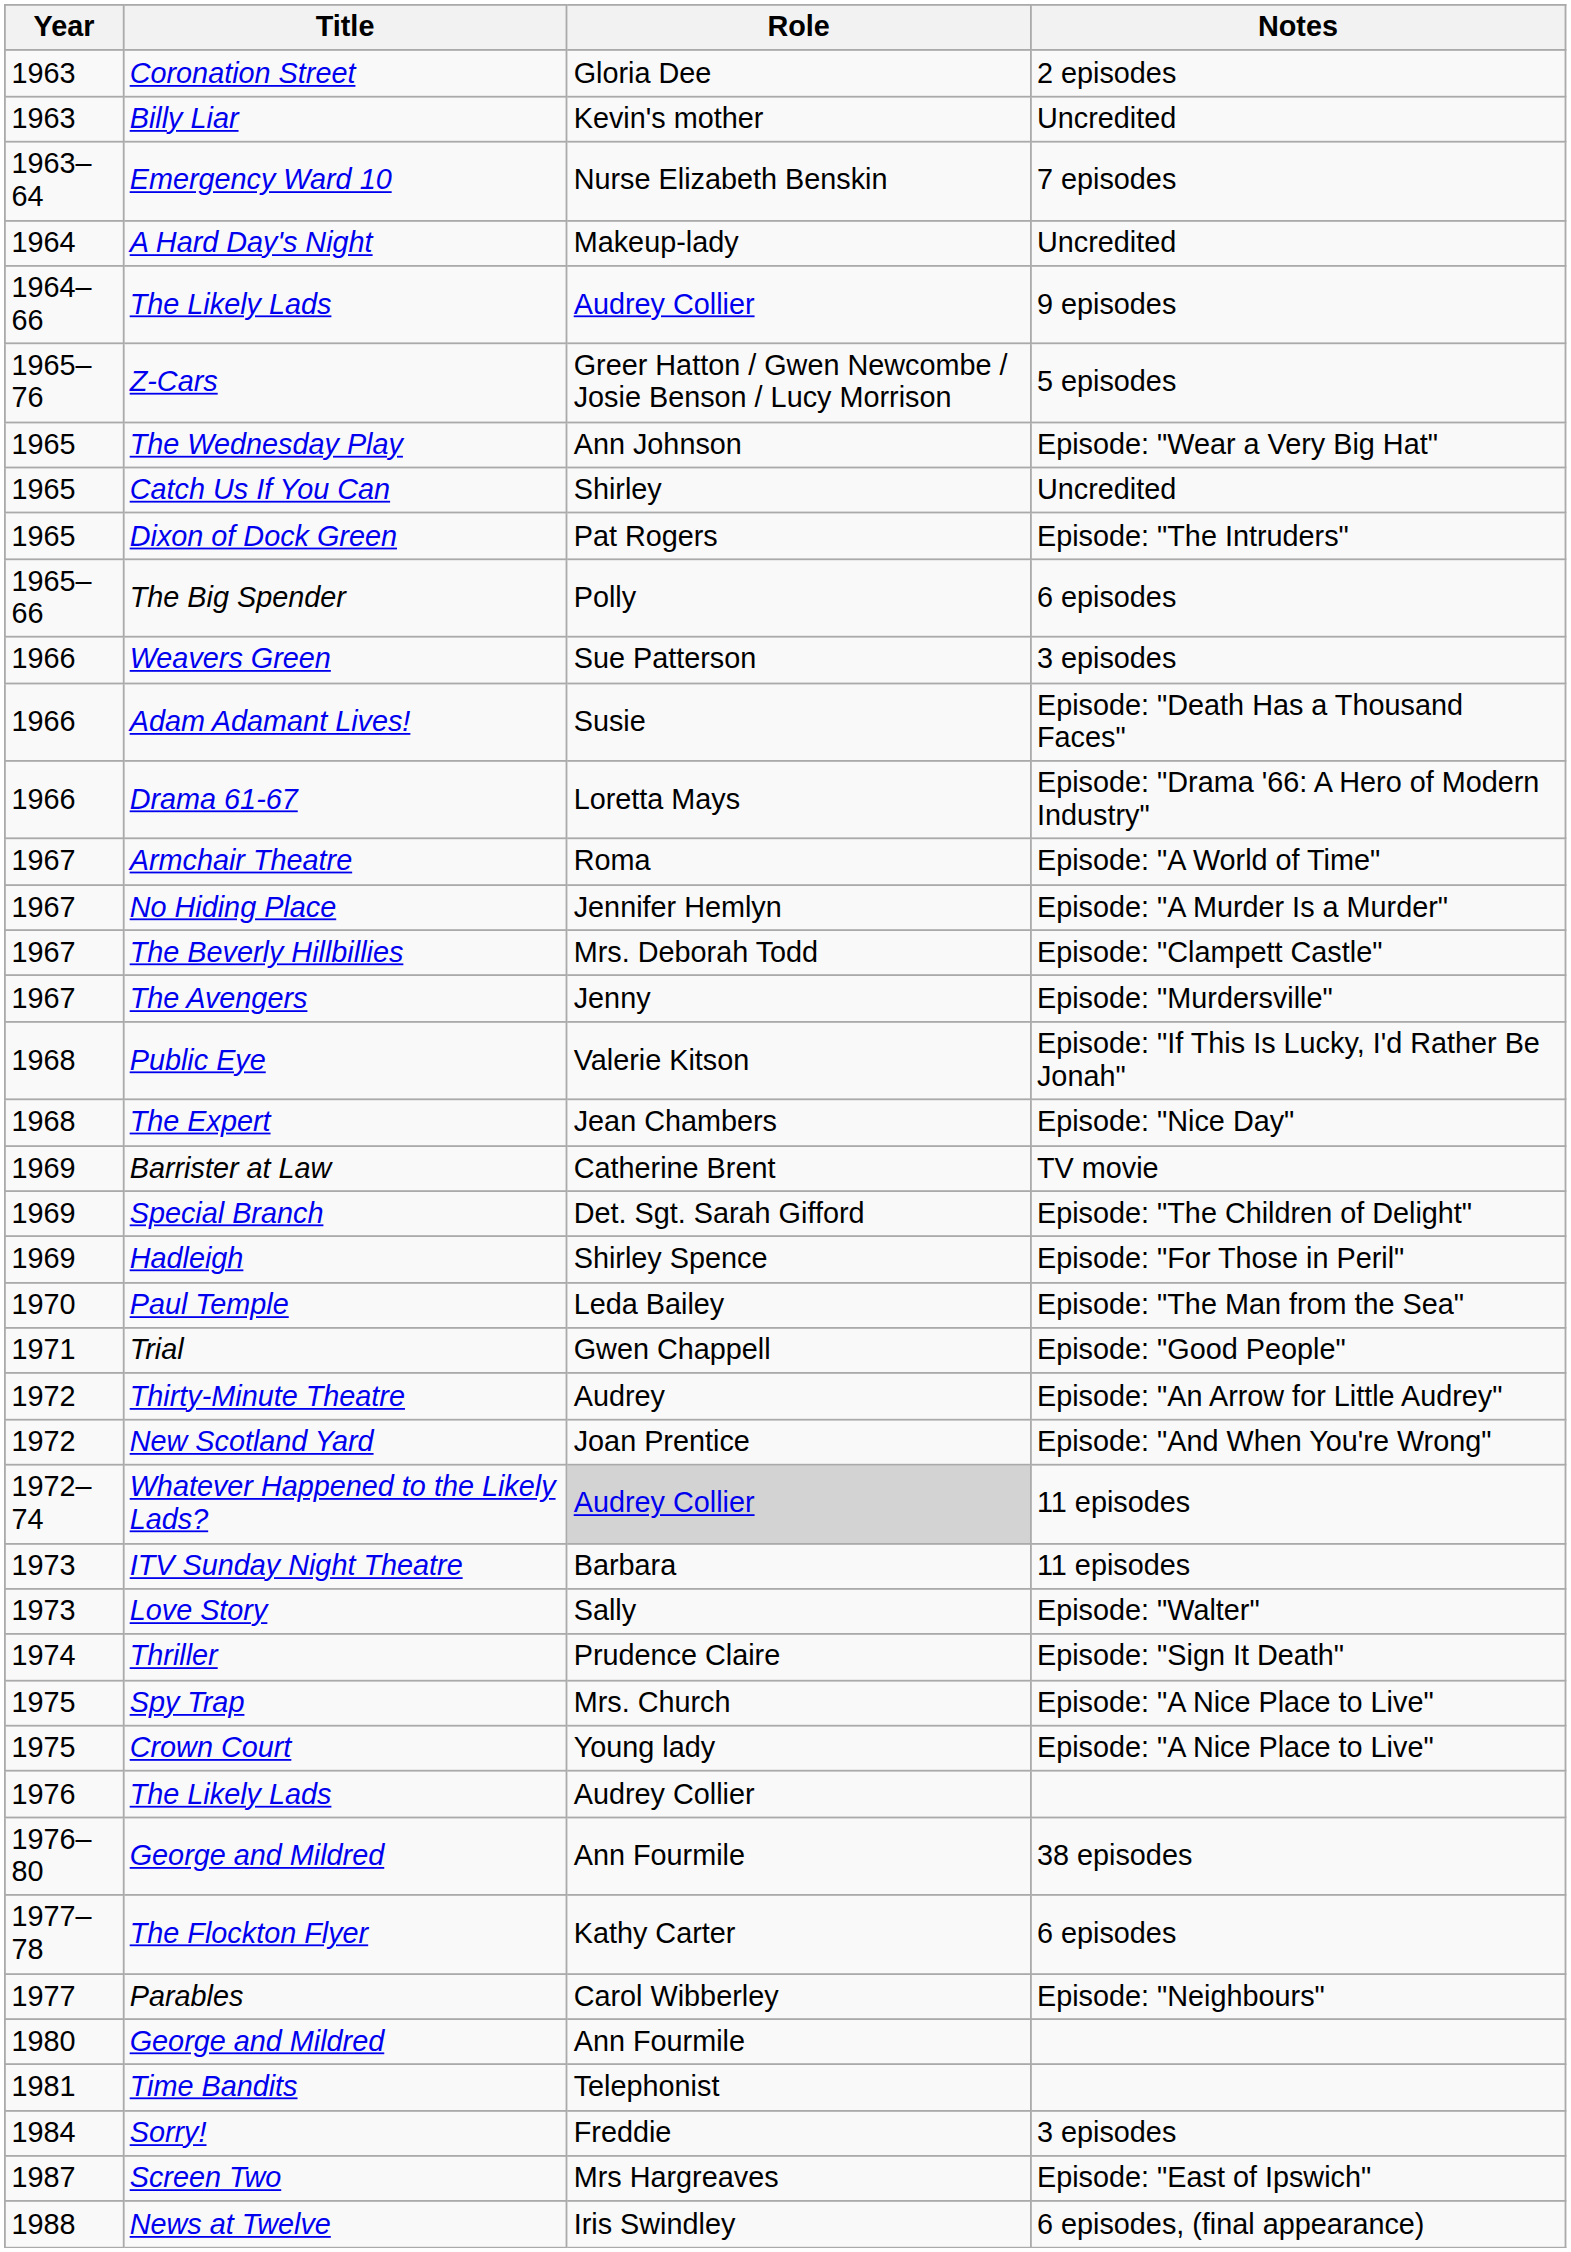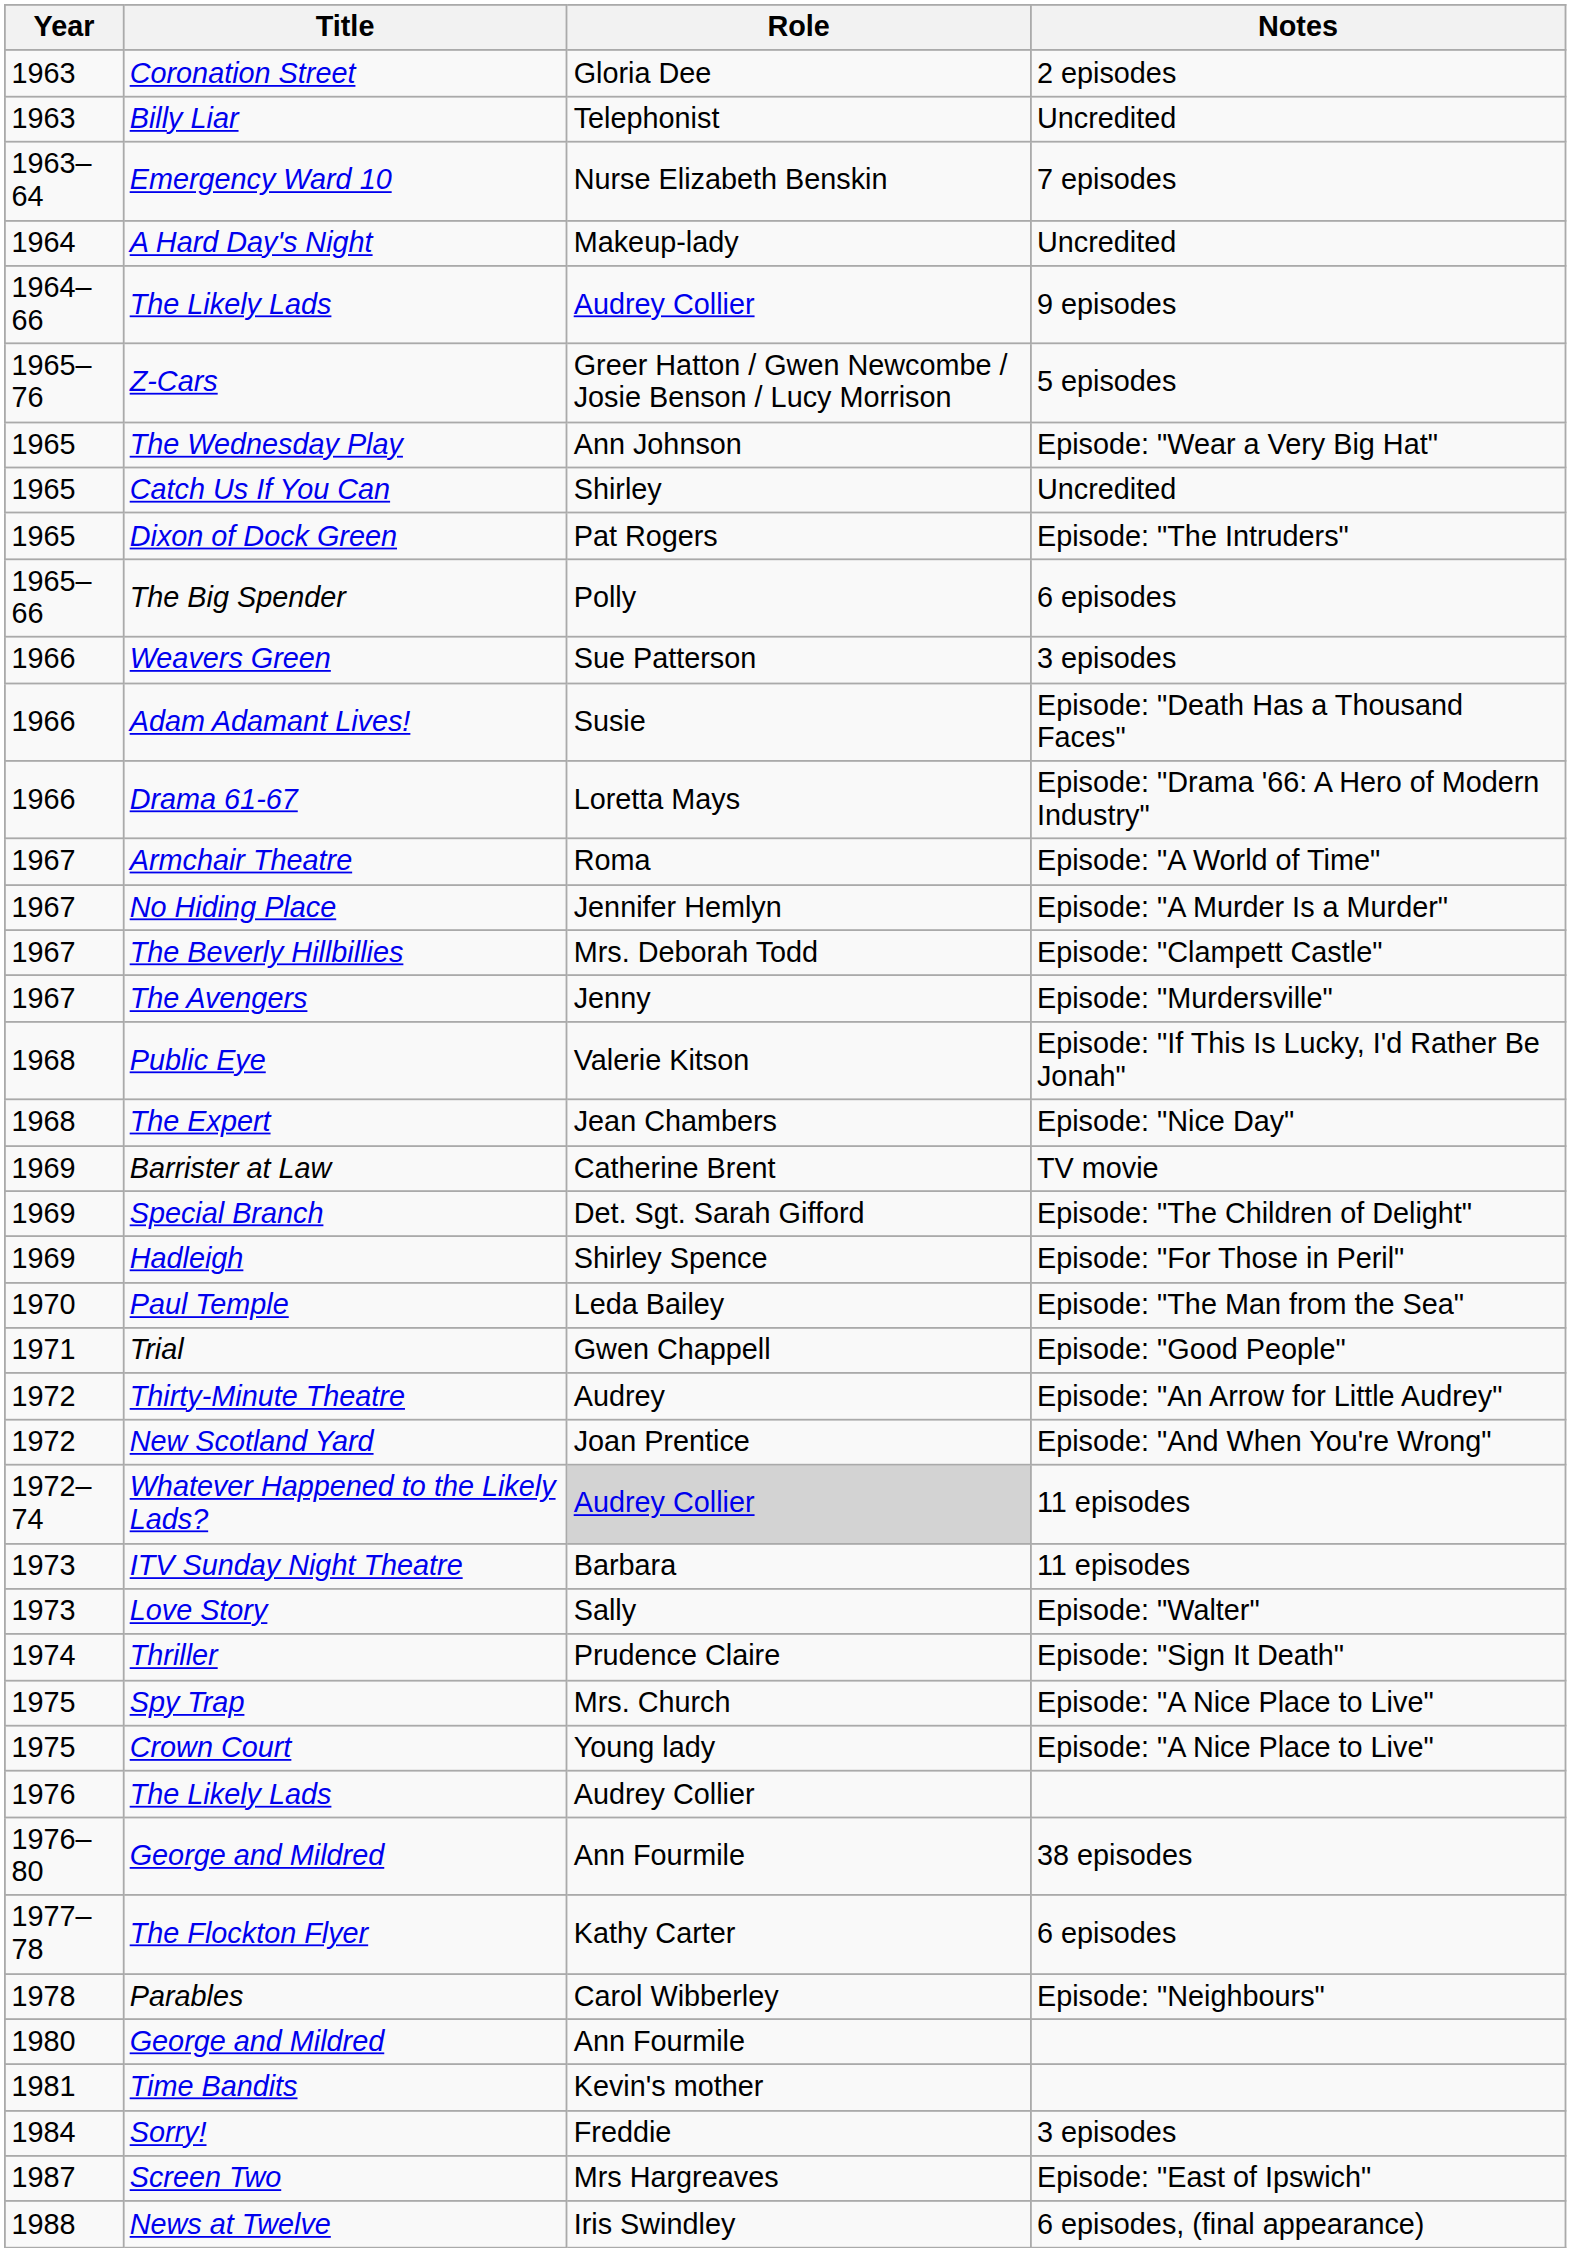 <table class="wikitable">
 <tr>
 <th>Year</th>
 <th>Title</th>
 <th scope="col" style="width: 250px;">Role</th>
 <th>Notes</th>
 </tr>
 <tr>
 <td>1963</td>
 <td><em><a href='#'>Coronation Street</a></em></td>
 <td>Gloria Dee</td>
 <td>2 episodes</td>
 </tr>
 <tr>
 <td>1963</td>
 <td><em><a href='#'>Billy Liar</a></em></td>
-<td>Kevin's mother</td>
+<td>Telephonist</td>
 <td>Uncredited</td>
 </tr>
 <tr>
 <td>1963–64</td>
 <td><em><a href='#'>Emergency Ward 10</a></em></td>
 <td>Nurse Elizabeth Benskin</td>
 <td>7 episodes</td>
 </tr>
 <tr>
 <td>1964</td>
 <td><em><a href='#'>A Hard Day's Night</a></em></td>
 <td>Makeup-lady</td>
 <td>Uncredited</td>
 </tr>
 <tr>
 <td>1964–66</td>
 <td><em><a href='#'>The Likely Lads</a></em></td>
 <td><a href='#'>Audrey Collier</a></td>
 <td>9 episodes</td>
 </tr>
 <tr>
 <td>1965–76</td>
 <td><em><a href='#'>Z-Cars</a></em></td>
 <td>Greer Hatton / Gwen Newcombe / Josie Benson / Lucy Morrison</td>
 <td>5 episodes</td>
 </tr>
 <tr>
 <td>1965</td>
 <td><em><a href='#'>The Wednesday Play</a></em></td>
 <td>Ann Johnson</td>
 <td>Episode: "Wear a Very Big Hat"</td>
 </tr>
 <tr>
 <td>1965</td>
 <td><em><a href='#'>Catch Us If You Can</a></em></td>
 <td>Shirley</td>
 <td>Uncredited</td>
 </tr>
 <tr>
 <td>1965</td>
 <td><em><a href='#'>Dixon of Dock Green</a></em></td>
 <td>Pat Rogers</td>
 <td>Episode: "The Intruders"</td>
 </tr>
 <tr>
 <td>1965–66</td>
 <td><em>The Big Spender</em></td>
 <td>Polly</td>
 <td>6 episodes</td>
 </tr>
 <tr>
 <td>1966</td>
 <td><em><a href='#'>Weavers Green</a></em></td>
 <td>Sue Patterson</td>
 <td>3 episodes</td>
 </tr>
 <tr>
 <td>1966</td>
 <td><em><a href='#'>Adam Adamant Lives!</a></em></td>
 <td>Susie</td>
 <td>Episode: "Death Has a Thousand Faces"</td>
 </tr>
 <tr>
 <td>1966</td>
 <td><em><a href='#'>Drama 61-67</a></em></td>
 <td>Loretta Mays</td>
 <td>Episode: "Drama '66: A Hero of Modern Industry"</td>
 </tr>
 <tr>
 <td>1967</td>
 <td><em><a href='#'>Armchair Theatre</a></em></td>
 <td>Roma</td>
 <td>Episode: "A World of Time"</td>
 </tr>
 <tr>
 <td>1967</td>
 <td><em><a href='#'>No Hiding Place</a></em></td>
 <td>Jennifer Hemlyn</td>
 <td>Episode: "A Murder Is a Murder"</td>
 </tr>
 <tr>
 <td>1967</td>
 <td><em><a href='#'>The Beverly Hillbillies</a></em></td>
 <td>Mrs. Deborah Todd</td>
 <td>Episode: "Clampett Castle"</td>
 </tr>
 <tr>
 <td>1967</td>
 <td><em><a href='#'>The Avengers</a></em></td>
 <td>Jenny</td>
 <td>Episode: "Murdersville"</td>
 </tr>
 <tr>
 <td>1968</td>
 <td><em><a href='#'>Public Eye</a></em></td>
 <td>Valerie Kitson</td>
 <td>Episode: "If This Is Lucky, I'd Rather Be Jonah"</td>
 </tr>
 <tr>
 <td>1968</td>
 <td><em><a href='#'>The Expert</a></em></td>
 <td>Jean Chambers</td>
 <td>Episode: "Nice Day"</td>
 </tr>
 <tr>
 <td>1969</td>
 <td><em>Barrister at Law</em></td>
 <td>Catherine Brent</td>
 <td>TV movie</td>
 </tr>
 <tr>
 <td>1969</td>
 <td><em><a href='#'>Special Branch</a></em></td>
 <td>Det. Sgt. Sarah Gifford</td>
 <td>Episode: "The Children of Delight"</td>
 </tr>
 <tr>
 <td>1969</td>
 <td><em><a href='#'>Hadleigh</a></em></td>
 <td>Shirley Spence</td>
 <td>Episode: "For Those in Peril"</td>
 </tr>
 <tr>
 <td>1970</td>
 <td><em><a href='#'>Paul Temple</a></em></td>
 <td>Leda Bailey</td>
 <td>Episode: "The Man from the Sea"</td>
 </tr>
 <tr>
 <td>1971</td>
 <td><em>Trial</em></td>
 <td>Gwen Chappell</td>
 <td>Episode: "Good People"</td>
 </tr>
 <tr>
 <td>1972</td>
 <td><em><a href='#'>Thirty-Minute Theatre</a></em></td>
 <td>Audrey</td>
 <td>Episode: "An Arrow for Little Audrey"</td>
 </tr>
 <tr>
 <td>1972</td>
 <td><em><a href='#'>New Scotland Yard</a></em></td>
 <td>Joan Prentice</td>
 <td>Episode: "And When You're Wrong"</td>
 </tr>
 <tr>
 <td>1972–74</td>
 <td><em><a href='#'>Whatever Happened to the Likely Lads?</a></em></td>
 <td style="background: lightgrey;"><a href='#'>Audrey Collier</a></td>
 <td>11 episodes</td>
 </tr>
 <tr>
 <td>1973</td>
 <td><em><a href='#'>ITV Sunday Night Theatre</a></em></td>
 <td>Barbara</td>
 <td>11 episodes</td>
 </tr>
 <tr>
 <td>1973</td>
 <td><em><a href='#'>Love Story</a></em></td>
 <td>Sally</td>
 <td>Episode: "Walter"</td>
 </tr>
 <tr>
 <td>1974</td>
 <td><em><a href='#'>Thriller</a></em></td>
 <td>Prudence Claire</td>
 <td>Episode: "Sign It Death"</td>
 </tr>
 <tr>
 <td>1975</td>
 <td><em><a href='#'>Spy Trap</a></em></td>
 <td>Mrs. Church</td>
 <td>Episode: "A Nice Place to Live"</td>
 </tr>
 <tr>
 <td>1975</td>
 <td><em><a href='#'>Crown Court</a></em></td>
 <td>Young lady</td>
 <td>Episode: "A Nice Place to Live"</td>
 </tr>
 <tr>
 <td>1976</td>
 <td><em><a href='#'>The Likely Lads</a></em></td>
 <td>Audrey Collier</td>
 <td></td>
 </tr>
 <tr>
 <td>1976–80</td>
 <td><em><a href='#'>George and Mildred</a></em></td>
 <td>Ann Fourmile</td>
 <td>38 episodes</td>
 </tr>
 <tr>
 <td>1977–78</td>
 <td><em><a href='#'>The Flockton Flyer</a></em></td>
 <td>Kathy Carter</td>
 <td>6 episodes</td>
 </tr>
 <tr>
-<td>1977</td>
+<td>1978</td>
 <td><em>Parables</em></td>
 <td>Carol Wibberley</td>
 <td>Episode: "Neighbours"</td>
 </tr>
 <tr>
 <td>1980</td>
 <td><em><a href='#'>George and Mildred</a></em></td>
 <td>Ann Fourmile</td>
 <td></td>
 </tr>
 <tr>
 <td>1981</td>
 <td><em><a href='#'>Time Bandits</a></em></td>
-<td>Telephonist</td>
+<td>Kevin's mother</td>
 <td></td>
 </tr>
 <tr>
 <td>1984</td>
 <td><em><a href='#'>Sorry!</a></em></td>
 <td>Freddie</td>
 <td>3 episodes</td>
 </tr>
 <tr>
 <td>1987</td>
 <td><em><a href='#'>Screen Two</a></em></td>
 <td>Mrs Hargreaves</td>
 <td>Episode: "East of Ipswich"</td>
 </tr>
 <tr>
 <td>1988</td>
 <td><em><a href='#'>News at Twelve</a></em></td>
 <td>Iris Swindley</td>
 <td>6 episodes, (final appearance)</td>
 </tr>
 </table>
